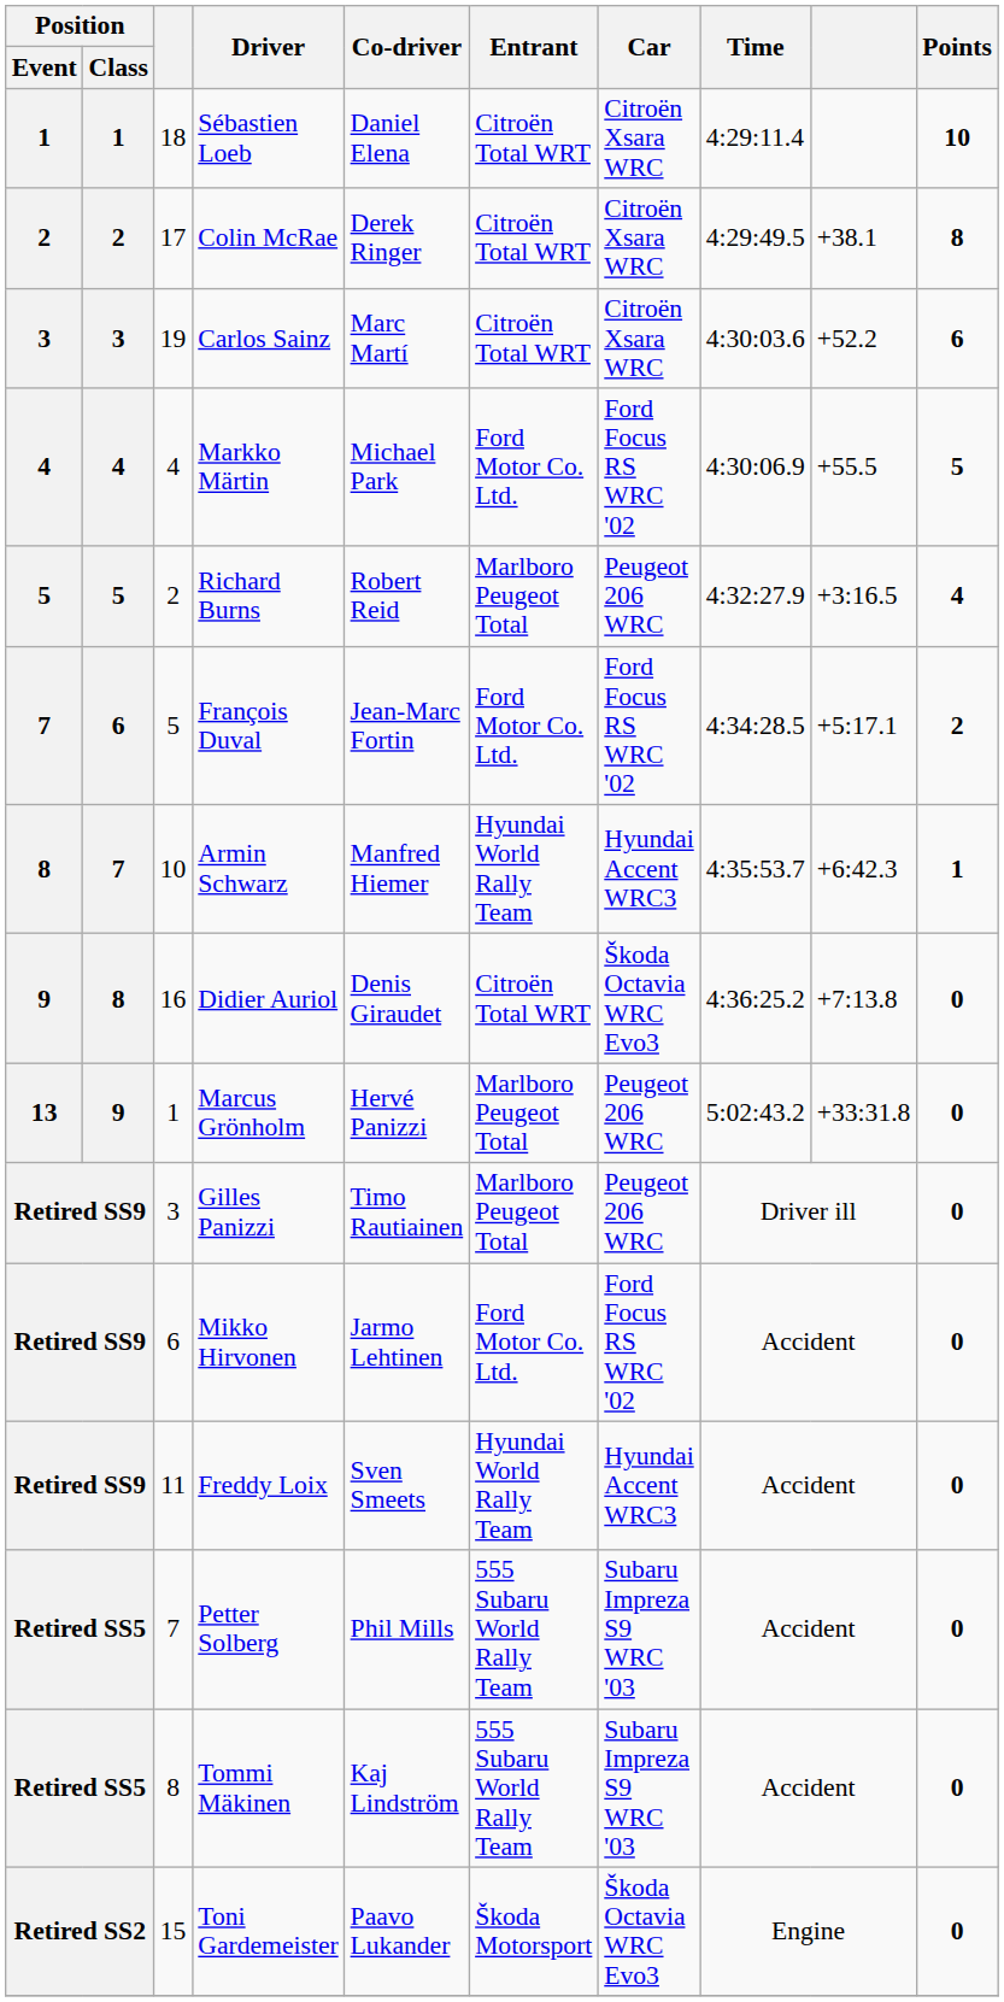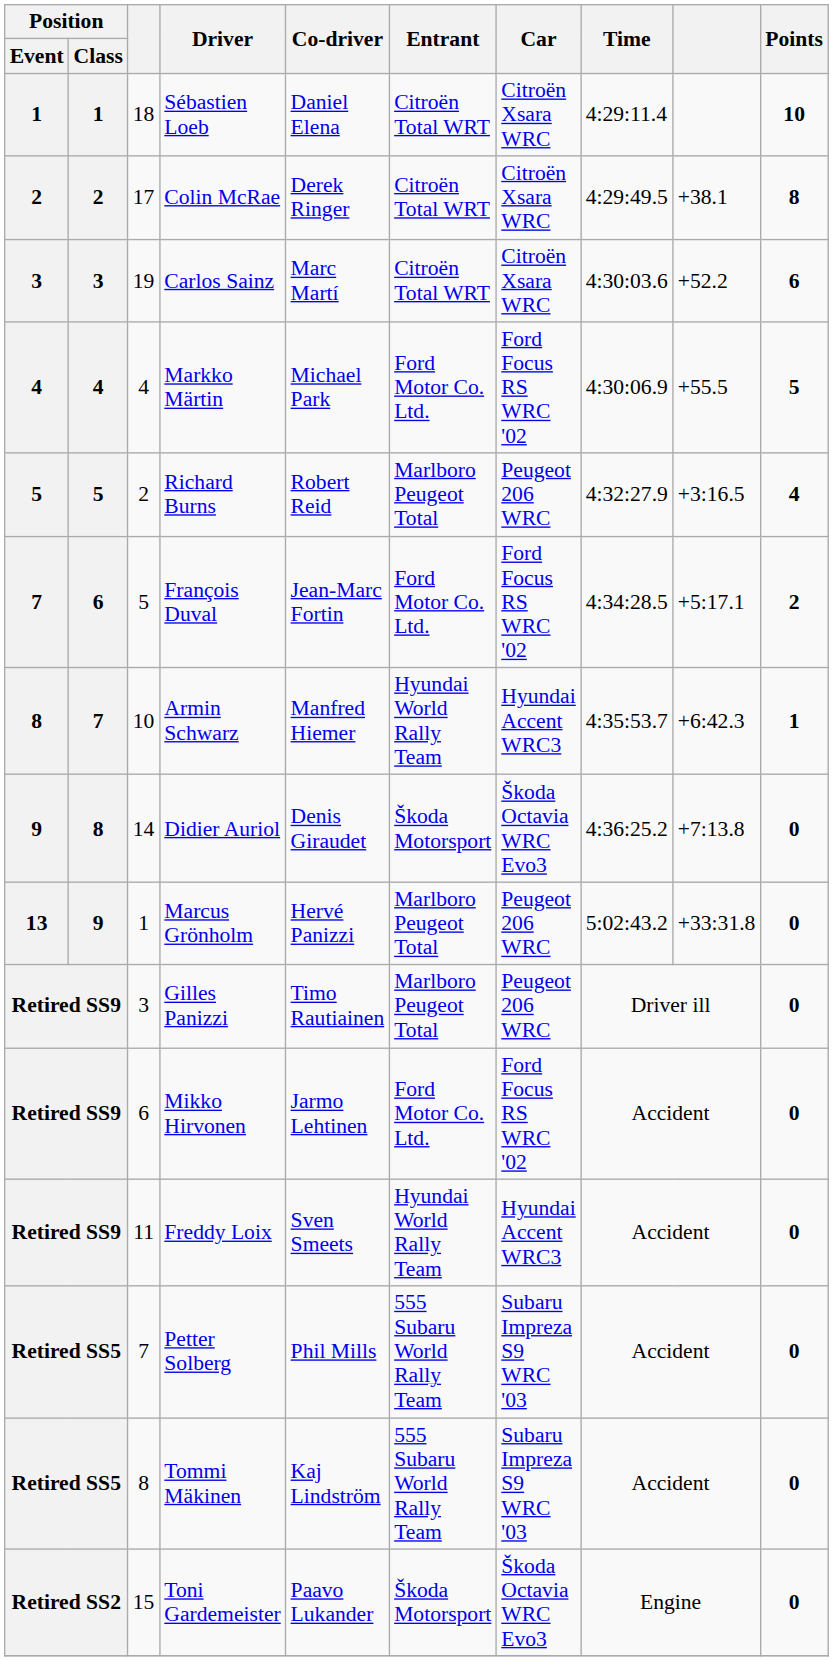 <table class="wikitable" width=85%>
 <tr>
 <th colspan="2">Position</th>
 <th rowspan="2"></th>
 <th rowspan="2">Driver</th>
 <th rowspan="2">Co-driver</th>
 <th rowspan="2">Entrant</th>
 <th rowspan="2">Car</th>
 <th rowspan="2">Time</th>
 <th rowspan="2"></th>
 <th rowspan="2">Points</th>
 </tr>
 <tr>
 <th>Event</th>
 <th>Class</th>
 </tr>
 <tr>
 <th>1</th>
 <th>1</th>
 <td align="center">18</td>
 <td> <a href='#'>Sébastien Loeb</a></td>
 <td> <a href='#'>Daniel Elena</a></td>
 <td> <a href='#'>Citroën Total WRT</a></td>
 <td><a href='#'>Citroën Xsara WRC</a></td>
 <td>4:29:11.4</td>
 <td></td>
 <td align="center"><strong>10</strong></td>
 </tr>
 <tr>
 <th>2</th>
 <th>2</th>
 <td align="center">17</td>
 <td> <a href='#'>Colin McRae</a></td>
 <td> <a href='#'>Derek Ringer</a></td>
 <td> <a href='#'>Citroën Total WRT</a></td>
 <td><a href='#'>Citroën Xsara WRC</a></td>
 <td>4:29:49.5</td>
 <td>+38.1</td>
 <td align="center"><strong>8</strong></td>
 </tr>
 <tr>
 <th>3</th>
 <th>3</th>
 <td align="center">19</td>
 <td> <a href='#'>Carlos Sainz</a></td>
 <td> <a href='#'>Marc Martí</a></td>
 <td> <a href='#'>Citroën Total WRT</a></td>
 <td><a href='#'>Citroën Xsara WRC</a></td>
 <td>4:30:03.6</td>
 <td>+52.2</td>
 <td align="center"><strong>6</strong></td>
 </tr>
 <tr>
 <th>4</th>
 <th>4</th>
 <td align="center">4</td>
 <td> <a href='#'>Markko Märtin</a></td>
 <td> <a href='#'>Michael Park</a></td>
 <td> <a href='#'>Ford Motor Co. Ltd.</a></td>
 <td><a href='#'>Ford Focus RS WRC '02</a></td>
 <td>4:30:06.9</td>
 <td>+55.5</td>
 <td align="center"><strong>5</strong></td>
 </tr>
 <tr>
 <th>5</th>
 <th>5</th>
 <td align="center">2</td>
 <td> <a href='#'>Richard Burns</a></td>
 <td> <a href='#'>Robert Reid</a></td>
 <td> <a href='#'>Marlboro Peugeot Total</a></td>
 <td><a href='#'>Peugeot 206 WRC</a></td>
 <td>4:32:27.9</td>
 <td>+3:16.5</td>
 <td align="center"><strong>4</strong></td>
 </tr>
 <tr>
 <th>7</th>
 <th>6</th>
 <td align="center">5</td>
 <td> <a href='#'>François Duval</a></td>
 <td> <a href='#'>Jean-Marc Fortin</a></td>
 <td> <a href='#'>Ford Motor Co. Ltd.</a></td>
 <td><a href='#'>Ford Focus RS WRC '02</a></td>
 <td>4:34:28.5</td>
 <td>+5:17.1</td>
 <td align="center"><strong>2</strong></td>
 </tr>
 <tr>
 <th>8</th>
 <th>7</th>
 <td align="center">10</td>
 <td> <a href='#'>Armin Schwarz</a></td>
 <td> <a href='#'>Manfred Hiemer</a></td>
 <td> <a href='#'>Hyundai World Rally Team</a></td>
 <td><a href='#'>Hyundai Accent WRC3</a></td>
 <td>4:35:53.7</td>
 <td>+6:42.3</td>
 <td align="center"><strong>1</strong></td>
 </tr>
 <tr>
 <th>9</th>
 <th>8</th>
-<td align="center">16</td>
+<td align="center">14</td>
 <td> <a href='#'>Didier Auriol</a></td>
 <td> <a href='#'>Denis Giraudet</a></td>
-<td> <a href='#'>Citroën Total WRT</a></td>
+<td> <a href='#'>Škoda Motorsport</a></td>
 <td><a href='#'>Škoda Octavia WRC Evo3</a></td>
 <td>4:36:25.2</td>
 <td>+7:13.8</td>
 <td align="center"><strong>0</strong></td>
 </tr>
 <tr>
 <th>13</th>
 <th>9</th>
 <td align="center">1</td>
 <td> <a href='#'>Marcus Grönholm</a></td>
 <td> <a href='#'>Hervé Panizzi</a></td>
 <td> <a href='#'>Marlboro Peugeot Total</a></td>
 <td><a href='#'>Peugeot 206 WRC</a></td>
 <td>5:02:43.2</td>
 <td>+33:31.8</td>
 <td align="center"><strong>0</strong></td>
 </tr>
 <tr>
 <th colspan="2">Retired SS9</th>
 <td align="center">3</td>
 <td> <a href='#'>Gilles Panizzi</a></td>
 <td> <a href='#'>Timo Rautiainen</a></td>
 <td> <a href='#'>Marlboro Peugeot Total</a></td>
 <td><a href='#'>Peugeot 206 WRC</a></td>
 <td align="center" colspan="2">Driver ill</td>
 <td align="center"><strong>0</strong></td>
 </tr>
 <tr>
 <th colspan="2">Retired SS9</th>
 <td align="center">6</td>
 <td> <a href='#'>Mikko Hirvonen</a></td>
 <td> <a href='#'>Jarmo Lehtinen</a></td>
 <td> <a href='#'>Ford Motor Co. Ltd.</a></td>
 <td><a href='#'>Ford Focus RS WRC '02</a></td>
 <td align="center" colspan="2">Accident</td>
 <td align="center"><strong>0</strong></td>
 </tr>
 <tr>
 <th colspan="2">Retired SS9</th>
 <td align="center">11</td>
 <td> <a href='#'>Freddy Loix</a></td>
 <td> <a href='#'>Sven Smeets</a></td>
 <td> <a href='#'>Hyundai World Rally Team</a></td>
 <td><a href='#'>Hyundai Accent WRC3</a></td>
 <td align="center" colspan="2">Accident</td>
 <td align="center"><strong>0</strong></td>
 </tr>
 <tr>
 <th colspan="2">Retired SS5</th>
 <td align="center">7</td>
 <td> <a href='#'>Petter Solberg</a></td>
 <td> <a href='#'>Phil Mills</a></td>
 <td> <a href='#'>555 Subaru World Rally Team</a></td>
 <td><a href='#'>Subaru Impreza S9 WRC '03</a></td>
 <td align="center" colspan="2">Accident</td>
 <td align="center"><strong>0</strong></td>
 </tr>
 <tr>
 <th colspan="2">Retired SS5</th>
 <td align="center">8</td>
 <td> <a href='#'>Tommi Mäkinen</a></td>
 <td> <a href='#'>Kaj Lindström</a></td>
 <td> <a href='#'>555 Subaru World Rally Team</a></td>
 <td><a href='#'>Subaru Impreza S9 WRC '03</a></td>
 <td align="center" colspan="2">Accident</td>
 <td align="center"><strong>0</strong></td>
 </tr>
 <tr>
 <th colspan="2">Retired SS2</th>
 <td align="center">15</td>
 <td> <a href='#'>Toni Gardemeister</a></td>
 <td> <a href='#'>Paavo Lukander</a></td>
 <td> <a href='#'>Škoda Motorsport</a></td>
 <td><a href='#'>Škoda Octavia WRC Evo3</a></td>
 <td align="center" colspan="2">Engine</td>
 <td align="center"><strong>0</strong></td>
 </tr>
 <tr>
 </tr>
 </table>
